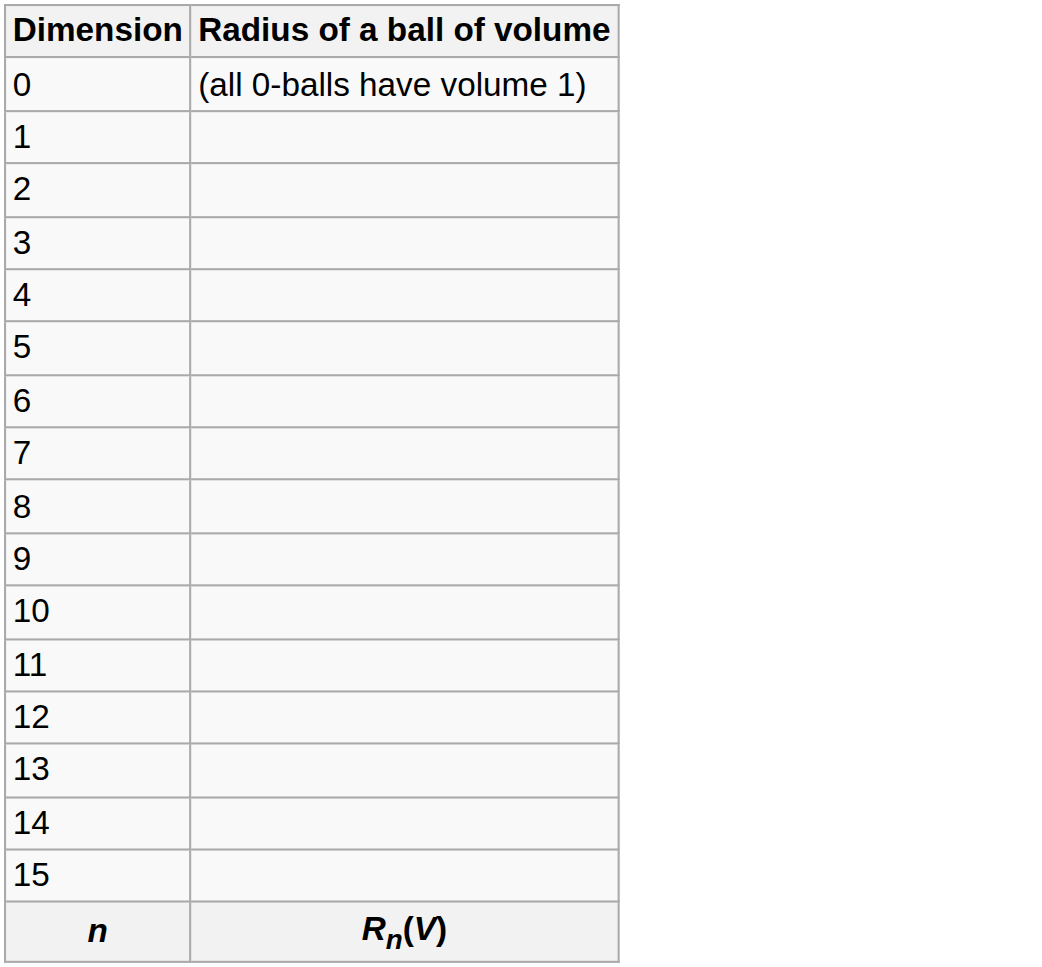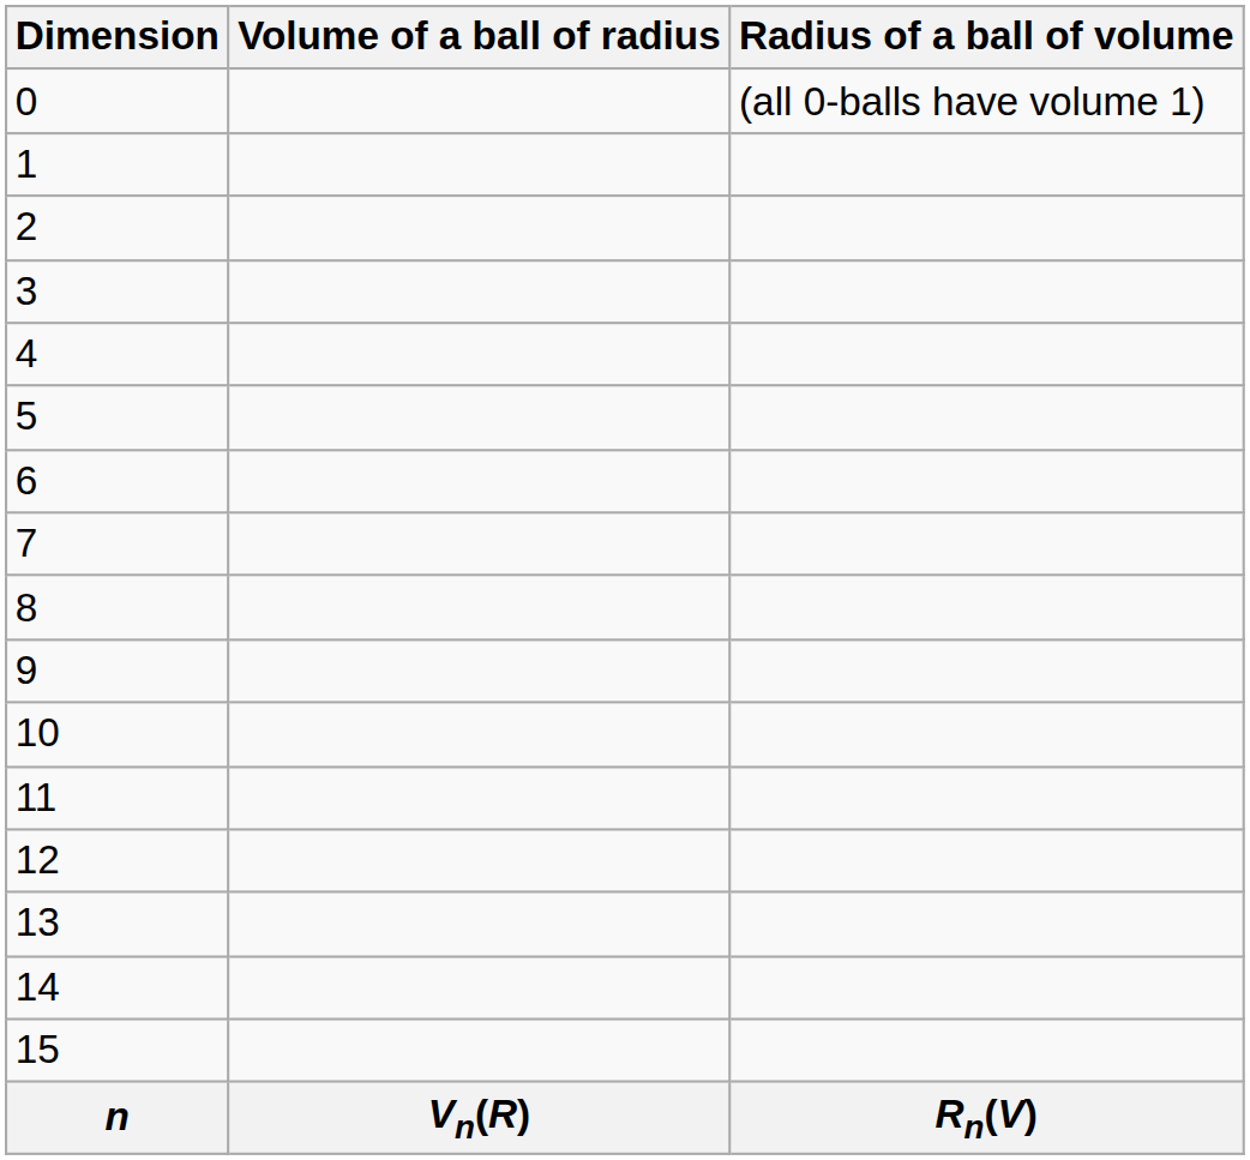 <table class="wikitable">
 <tr>
 <th>Dimension</th>
+<th>Volume of a ball of radius </th>
 <th>Radius of a ball of volume </th>
 </tr>
 <tr>
 <td>0</td>
+<td></td>
 <td>(all 0-balls have volume 1)</td>
 </tr>
 <tr>
 <td>1</td>
 <td></td>
+<td></td>
 </tr>
 <tr>
 <td>2</td>
+<td></td>
 <td></td>
 </tr>
 <tr>
 <td>3</td>
 <td></td>
+<td></td>
 </tr>
 <tr>
 <td>4</td>
+<td></td>
 <td></td>
 </tr>
 <tr>
 <td>5</td>
 <td></td>
+<td></td>
 </tr>
 <tr>
 <td>6</td>
+<td></td>
 <td></td>
 </tr>
 <tr>
 <td>7</td>
 <td></td>
+<td></td>
 </tr>
 <tr>
 <td>8</td>
+<td></td>
 <td></td>
 </tr>
 <tr>
 <td>9</td>
 <td></td>
+<td></td>
 </tr>
 <tr>
 <td>10</td>
+<td></td>
 <td></td>
 </tr>
 <tr>
 <td>11</td>
 <td></td>
+<td></td>
 </tr>
 <tr>
 <td>12</td>
+<td></td>
 <td></td>
 </tr>
 <tr>
 <td>13</td>
 <td></td>
+<td></td>
 </tr>
 <tr>
 <td>14</td>
+<td></td>
 <td></td>
 </tr>
 <tr>
 <td>15</td>
 <td></td>
+<td></td>
 </tr>
 <tr>
 <th><em>n</em></th>
+<th><em>V<sub>n</sub></em>(<em>R</em>)</th>
 <th><em>R<sub>n</sub></em>(<em>V</em>)</th>
 </tr>
 </table>
